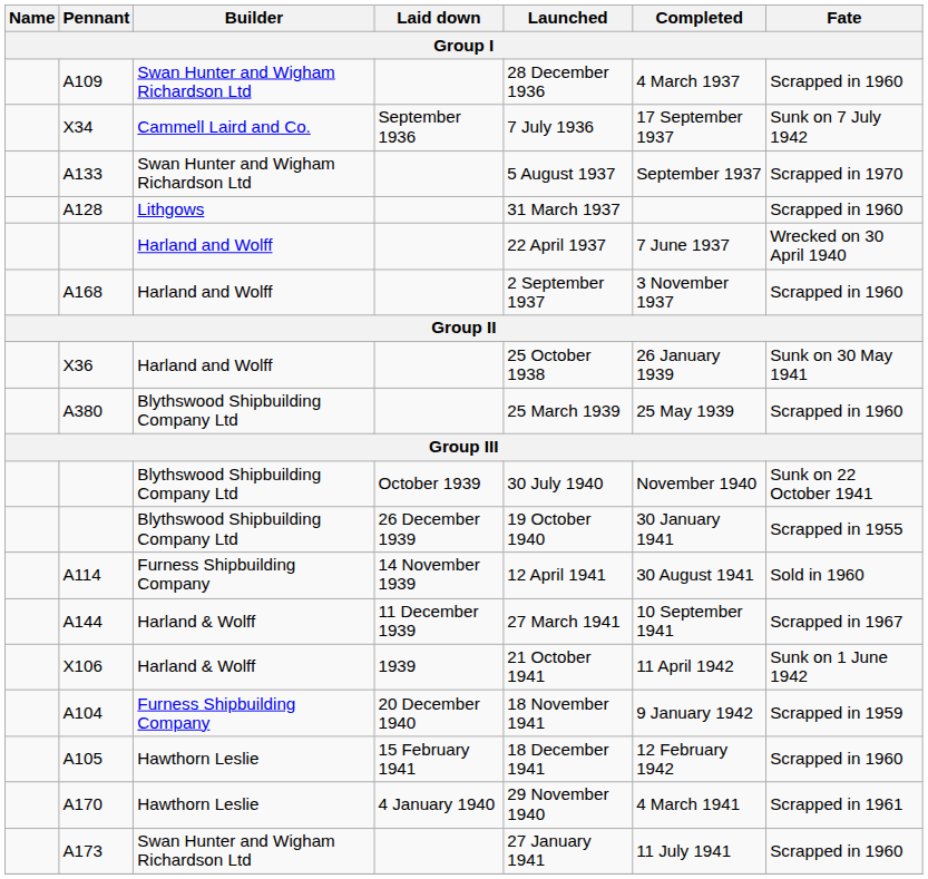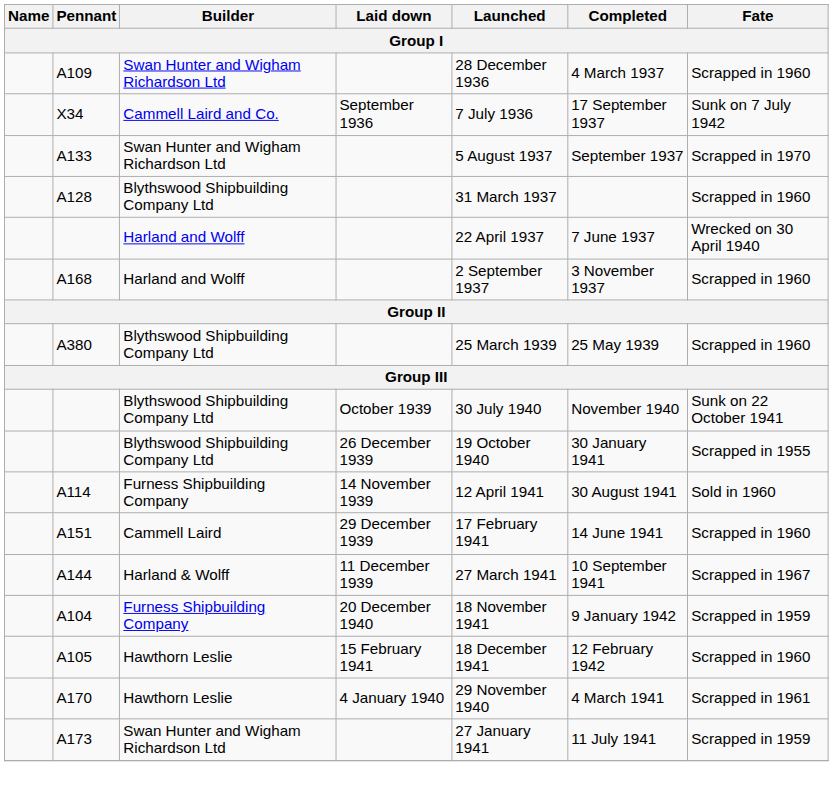 <table class="wikitable">
 <tr>
 <th>Name</th>
 <th>Pennant</th>
 <th>Builder</th>
 <th>Laid down</th>
 <th>Launched</th>
 <th>Completed</th>
 <th>Fate</th>
 </tr>
 <tr>
 <th colspan=7>Group I</th>
 </tr>
 <tr>
 <td></td>
 <td>A109</td>
 <td><a href='#'>Swan Hunter and Wigham Richardson Ltd</a></td>
 <td></td>
 <td>28 December 1936</td>
 <td>4 March 1937</td>
 <td>Scrapped in 1960</td>
 </tr>
 <tr>
 <td></td>
 <td>X34</td>
 <td><a href='#'>Cammell Laird and Co.</a></td>
 <td>September 1936</td>
 <td>7 July 1936</td>
 <td>17 September 1937</td>
 <td>Sunk on 7 July 1942</td>
 </tr>
 <tr>
 <td></td>
 <td>A133</td>
 <td>Swan Hunter and Wigham Richardson Ltd</td>
 <td></td>
 <td>5 August 1937</td>
 <td>September 1937</td>
 <td>Scrapped in 1970</td>
 </tr>
 <tr>
 <td></td>
 <td>A128</td>
-<td><a href='#'>Lithgows</a></td>
+<td>Blythswood Shipbuilding Company Ltd</td>
 <td></td>
 <td>31 March 1937</td>
 <td></td>
 <td>Scrapped in 1960</td>
 </tr>
 <tr>
 <td></td>
 <td></td>
 <td><a href='#'>Harland and Wolff</a></td>
 <td></td>
 <td>22 April 1937</td>
 <td>7 June 1937</td>
 <td>Wrecked on 30 April 1940</td>
 </tr>
 <tr>
 <td></td>
 <td>A168</td>
 <td>Harland and Wolff</td>
 <td></td>
 <td>2 September 1937</td>
 <td>3 November 1937</td>
 <td>Scrapped in 1960</td>
 </tr>
 <tr>
 <th colspan=7>Group II</th>
-</tr>
-<tr>
-<td></td>
-<td>X36</td>
-<td>Harland and Wolff</td>
-<td></td>
-<td>25 October 1938</td>
-<td>26 January 1939</td>
-<td>Sunk on 30 May 1941</td>
 </tr>
 <tr>
 <td></td>
 <td>A380</td>
 <td>Blythswood Shipbuilding Company Ltd</td>
 <td></td>
 <td>25 March 1939</td>
 <td>25 May 1939</td>
 <td>Scrapped in 1960</td>
 </tr>
 <tr>
 <th colspan=7>Group III</th>
 </tr>
 <tr>
 <td></td>
 <td></td>
 <td>Blythswood Shipbuilding Company Ltd</td>
 <td>October 1939</td>
 <td>30 July 1940</td>
 <td>November 1940</td>
 <td>Sunk on 22 October 1941</td>
 </tr>
 <tr>
 <td></td>
 <td></td>
 <td>Blythswood Shipbuilding Company Ltd</td>
 <td>26 December 1939</td>
 <td>19 October 1940</td>
 <td>30 January 1941</td>
 <td>Scrapped in 1955</td>
 </tr>
 <tr>
 <td></td>
 <td>A114</td>
 <td>Furness Shipbuilding Company</td>
 <td>14 November 1939</td>
 <td>12 April 1941</td>
 <td>30 August 1941</td>
 <td>Sold in 1960</td>
 </tr>
 <tr>
 <td></td>
+<td>A151</td>
+<td>Cammell Laird</td>
+<td>29 December 1939</td>
+<td>17 February 1941</td>
+<td>14 June 1941</td>
+<td>Scrapped in 1960</td>
+</tr>
+<tr>
+<td></td>
 <td>A144</td>
 <td>Harland & Wolff</td>
 <td>11 December 1939</td>
 <td>27 March 1941</td>
 <td>10 September 1941</td>
 <td>Scrapped in 1967</td>
-</tr>
-<tr>
-<td></td>
-<td>X106</td>
-<td>Harland & Wolff</td>
-<td>1939</td>
-<td>21 October 1941</td>
-<td>11 April 1942</td>
-<td>Sunk on 1 June 1942</td>
 </tr>
 <tr>
 <td></td>
 <td>A104</td>
 <td><a href='#'>Furness Shipbuilding Company</a></td>
 <td>20 December 1940</td>
 <td>18 November 1941</td>
 <td>9 January 1942</td>
 <td>Scrapped in 1959</td>
 </tr>
 <tr>
 <td></td>
 <td>A105</td>
 <td>Hawthorn Leslie</td>
 <td>15 February 1941</td>
 <td>18 December 1941</td>
 <td>12 February 1942</td>
 <td>Scrapped in 1960</td>
 </tr>
 <tr>
 <td></td>
 <td>A170</td>
 <td>Hawthorn Leslie</td>
 <td>4 January 1940</td>
 <td>29 November 1940</td>
 <td>4 March 1941</td>
 <td>Scrapped in 1961</td>
 </tr>
 <tr>
 <td></td>
 <td>A173</td>
 <td>Swan Hunter and Wigham Richardson Ltd</td>
 <td></td>
 <td>27 January 1941</td>
 <td>11 July 1941</td>
-<td>Scrapped in 1960</td>
+<td>Scrapped in 1959</td>
 </tr>
 <tr>
 </tr>
 </table>
